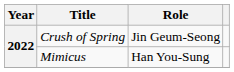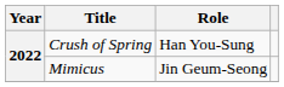 <table class="wikitable sortable plainrowheaders">
 <tr>
 <th scope="col">Year</th>
 <th scope="col">Title</th>
 <th scope="col">Role</th>
 <th scope="col" class="unsortable"></th>
 </tr>
 <tr>
 <th scope="row" rowspan=2>2022</th>
 <td><em>Crush of Spring</em></td>
-<td>Jin Geum-Seong</td>
+<td>Han You-Sung</td>
 <td></td>
 </tr>
 <tr>
 <td><em>Mimicus</em></td>
-<td>Han You-Sung</td>
+<td>Jin Geum-Seong</td>
 <td></td>
 </tr>
 <tr>
 </tr>
 </table>
